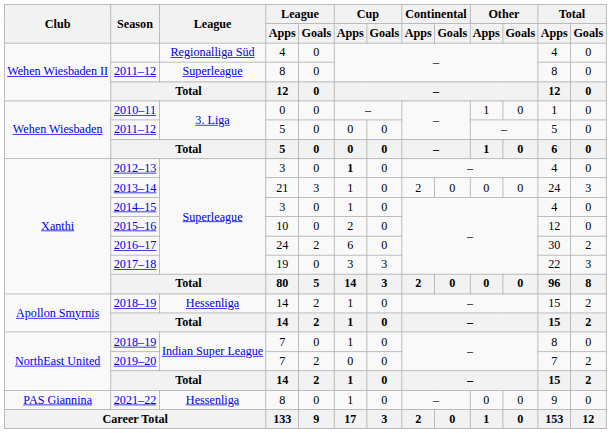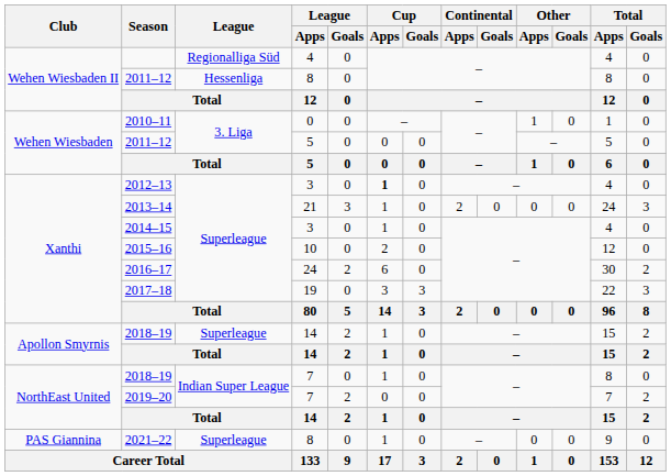 <table class="wikitable" style="text-align: center;">
 <tr>
 <th rowspan="2">Club</th>
 <th rowspan="2">Season</th>
 <th rowspan="2">League</th>
 <th colspan="2">League</th>
 <th colspan="2">Cup</th>
 <th colspan="2">Continental</th>
 <th colspan="2">Other</th>
 <th colspan="2">Total</th>
 </tr>
 <tr>
 <th>Apps</th>
 <th>Goals</th>
 <th>Apps</th>
 <th>Goals</th>
 <th>Apps</th>
 <th>Goals</th>
 <th>Apps</th>
 <th>Goals</th>
 <th>Apps</th>
 <th>Goals</th>
 </tr>
 <tr>
 <td rowspan="3"><a href='#'>Wehen Wiesbaden II</a></td>
 <td></td>
 <td><a href='#'>Regionalliga Süd</a></td>
 <td>4</td>
 <td>0</td>
 <td colspan="6" rowspan="2">–</td>
 <td>4</td>
 <td>0</td>
 </tr>
 <tr>
 <td><a href='#'>2011–12</a></td>
-<td><a href='#'>Superleague</a></td>
+<td><a href='#'>Hessenliga</a></td>
 <td>8</td>
 <td>0</td>
 <td>8</td>
 <td>0</td>
 </tr>
 <tr bgcolor="gainsboro">
 <th colspan="2">Total</th>
 <th>12</th>
 <th>0</th>
 <th colspan="6">–</th>
 <th>12</th>
 <th>0</th>
 </tr>
 <tr>
 <td rowspan="3"><a href='#'>Wehen Wiesbaden</a></td>
 <td><a href='#'>2010–11</a></td>
 <td rowspan="2"><a href='#'>3. Liga</a></td>
 <td>0</td>
 <td>0</td>
 <td colspan="2">–</td>
 <td colspan="2" rowspan="2">–</td>
 <td>1</td>
 <td>0</td>
 <td>1</td>
 <td>0</td>
 </tr>
 <tr>
 <td><a href='#'>2011–12</a></td>
 <td>5</td>
 <td>0</td>
 <td>0</td>
 <td>0</td>
 <td colspan="2">–</td>
 <td>5</td>
 <td>0</td>
 </tr>
 <tr bgcolor="gainsboro">
 <th colspan="2">Total</th>
 <th>5</th>
 <th>0</th>
 <th>0</th>
 <th>0</th>
 <th colspan="2">–</th>
 <th>1</th>
 <th>0</th>
 <th>6</th>
 <th>0</th>
 </tr>
 <tr>
 <td rowspan="7"><a href='#'>Xanthi</a></td>
 <td><a href='#'>2012–13</a></td>
 <td rowspan="6"><a href='#'>Superleague</a></td>
 <td>3</td>
 <td>0</td>
 <td><strong>1</strong></td>
 <td>0</td>
 <td colspan="4">–</td>
 <td>4</td>
 <td>0</td>
 </tr>
 <tr>
 <td><a href='#'>2013–14</a></td>
 <td>21</td>
 <td>3</td>
 <td>1</td>
 <td>0</td>
 <td>2</td>
 <td>0</td>
 <td>0</td>
 <td>0</td>
 <td>24</td>
 <td>3</td>
 </tr>
 <tr>
 <td><a href='#'>2014–15</a></td>
 <td>3</td>
 <td>0</td>
 <td>1</td>
 <td>0</td>
 <td colspan="4" rowspan="4">–</td>
 <td>4</td>
 <td>0</td>
 </tr>
 <tr>
 <td><a href='#'>2015–16</a></td>
 <td>10</td>
 <td>0</td>
 <td>2</td>
 <td>0</td>
 <td>12</td>
 <td>0</td>
 </tr>
 <tr>
 <td><a href='#'>2016–17</a></td>
 <td>24</td>
 <td>2</td>
 <td>6</td>
 <td>0</td>
 <td>30</td>
 <td>2</td>
 </tr>
 <tr>
 <td><a href='#'>2017–18</a></td>
 <td>19</td>
 <td>0</td>
 <td>3</td>
 <td>3</td>
 <td>22</td>
 <td>3</td>
 </tr>
 <tr bgcolor="gainsboro">
 <th colspan="2">Total</th>
 <th>80</th>
 <th>5</th>
 <th>14</th>
 <th>3</th>
 <th>2</th>
 <th>0</th>
 <th>0</th>
 <th>0</th>
 <th>96</th>
 <th>8</th>
 </tr>
 <tr>
 <td rowspan="2"><a href='#'>Apollon Smyrnis</a></td>
 <td><a href='#'>2018–19</a></td>
-<td><a href='#'>Hessenliga</a></td>
+<td><a href='#'>Superleague</a></td>
 <td>14</td>
 <td>2</td>
 <td>1</td>
 <td>0</td>
 <td colspan="4">–</td>
 <td>15</td>
 <td>2</td>
 </tr>
 <tr>
 <th colspan="2">Total</th>
 <th>14</th>
 <th>2</th>
 <th>1</th>
 <th>0</th>
 <th colspan="4">–</th>
 <th>15</th>
 <th>2</th>
 </tr>
 <tr>
 <td rowspan="3"><a href='#'>NorthEast United</a></td>
 <td><a href='#'>2018–19</a></td>
 <td rowspan="2"><a href='#'>Indian Super League</a></td>
 <td>7</td>
 <td>0</td>
 <td>1</td>
 <td>0</td>
 <td colspan="4" rowspan="2">–</td>
 <td>8</td>
 <td>0</td>
 </tr>
 <tr>
 <td><a href='#'>2019–20</a></td>
 <td>7</td>
 <td>2</td>
 <td>0</td>
 <td>0</td>
 <td>7</td>
 <td>2</td>
 </tr>
 <tr>
 <th colspan="2">Total</th>
 <th>14</th>
 <th>2</th>
 <th>1</th>
 <th>0</th>
 <th colspan="4">–</th>
 <th>15</th>
 <th>2</th>
 </tr>
 <tr>
 <td><a href='#'>PAS Giannina</a></td>
 <td><a href='#'>2021–22</a></td>
-<td><a href='#'>Hessenliga</a></td>
+<td><a href='#'>Superleague</a></td>
 <td>8</td>
 <td>0</td>
 <td>1</td>
 <td>0</td>
 <td colspan="2">–</td>
 <td>0</td>
 <td>0</td>
 <td>9</td>
 <td>0</td>
 </tr>
 <tr bgcolor="gainsboro">
 <th colspan="3">Career Total</th>
 <th>133</th>
 <th>9</th>
 <th>17</th>
 <th>3</th>
 <th>2</th>
 <th>0</th>
 <th>1</th>
 <th>0</th>
 <th>153</th>
 <th>12</th>
 </tr>
 </table>
